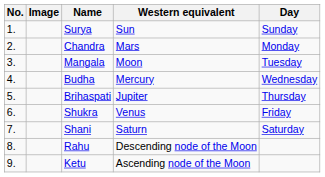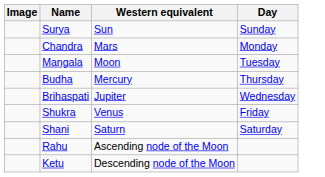 <table class="wikitable">
 <tr>
-<th>No.</th>
 <th>Image</th>
 <th>Name</th>
 <th>Western equivalent</th>
 <th>Day</th>
 </tr>
 <tr>
-<td>1.</td>
 <td></td>
 <td><a href='#'>Surya</a></td>
 <td><a href='#'>Sun</a></td>
 <td><a href='#'>Sunday</a></td>
 </tr>
 <tr>
-<td>2.</td>
 <td></td>
 <td><a href='#'>Chandra</a></td>
 <td><a href='#'>Mars</a></td>
 <td><a href='#'>Monday</a></td>
 </tr>
 <tr>
-<td>3.</td>
 <td></td>
 <td><a href='#'>Mangala</a></td>
 <td><a href='#'>Moon</a></td>
 <td><a href='#'>Tuesday</a></td>
 </tr>
 <tr>
-<td>4.</td>
 <td></td>
 <td><a href='#'>Budha</a></td>
 <td><a href='#'>Mercury</a></td>
+<td><a href='#'>Thursday</a></td>
+</tr>
+<tr>
+<td></td>
+<td><a href='#'>Brihaspati</a></td>
+<td><a href='#'>Jupiter</a></td>
 <td><a href='#'>Wednesday</a></td>
 </tr>
 <tr>
-<td>5.</td>
-<td></td>
-<td><a href='#'>Brihaspati</a></td>
-<td><a href='#'>Jupiter</a></td>
-<td><a href='#'>Thursday</a></td>
-</tr>
-<tr>
-<td>6.</td>
 <td></td>
 <td><a href='#'>Shukra</a></td>
 <td><a href='#'>Venus</a></td>
 <td><a href='#'>Friday</a></td>
 </tr>
 <tr>
-<td>7.</td>
 <td></td>
 <td><a href='#'>Shani</a></td>
 <td><a href='#'>Saturn</a></td>
 <td><a href='#'>Saturday</a></td>
 </tr>
 <tr>
-<td>8.</td>
 <td></td>
 <td><a href='#'>Rahu</a></td>
+<td>Ascending <a href='#'>node of the Moon</a></td>
+<td></td>
+</tr>
+<tr>
+<td></td>
+<td><a href='#'>Ketu</a></td>
 <td>Descending <a href='#'>node of the Moon</a></td>
 <td></td>
 </tr>
-<tr>
-<td>9.</td>
-<td></td>
-<td><a href='#'>Ketu</a></td>
-<td>Ascending <a href='#'>node of the Moon</a></td>
-<td></td>
-</tr>
 </table>
